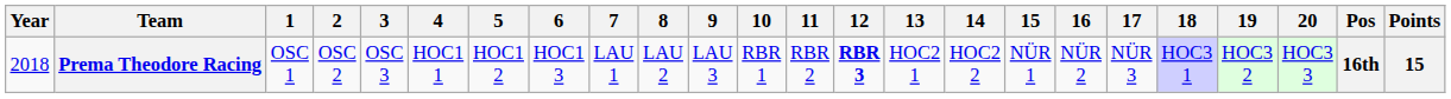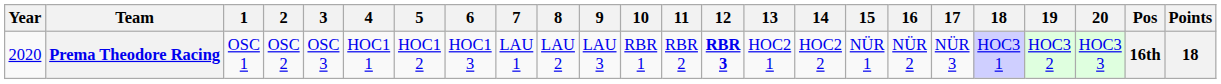 <table class="wikitable" style="text-align:center; font-size:85%">
 <tr>
 <th>Year</th>
 <th>Team</th>
 <th>1</th>
 <th>2</th>
 <th>3</th>
 <th>4</th>
 <th>5</th>
 <th>6</th>
 <th>7</th>
 <th>8</th>
 <th>9</th>
 <th>10</th>
 <th>11</th>
 <th>12</th>
 <th>13</th>
 <th>14</th>
 <th>15</th>
 <th>16</th>
 <th>17</th>
 <th>18</th>
 <th>19</th>
 <th>20</th>
 <th>Pos</th>
 <th>Points</th>
 </tr>
 <tr>
-<td><a href='#'>2018</a></td>
+<td><a href='#'>2020</a></td>
 <th nowrap><a href='#'>Prema Theodore Racing</a></th>
 <td style="background:#;"><a href='#'>OSC<br>1</a></td>
 <td style="background:#;"><a href='#'>OSC<br>2</a></td>
 <td style="background:#;"><a href='#'>OSC<br>3</a></td>
 <td style="background:#;"><a href='#'>HOC1<br>1</a></td>
 <td style="background:#;"><a href='#'>HOC1<br>2</a></td>
 <td style="background:#;"><a href='#'>HOC1<br>3</a></td>
 <td style="background:#;"><a href='#'>LAU<br>1</a></td>
 <td style="background:#;"><a href='#'>LAU<br>2</a></td>
 <td style="background:#;"><a href='#'>LAU<br>3</a></td>
 <td style="background:#;"><a href='#'>RBR<br>1</a></td>
 <td style="background:#;"><a href='#'>RBR<br>2</a></td>
 <td style="background:#;"><strong><a href='#'>RBR<br>3</a></strong></td>
 <td style="background:#;"><a href='#'>HOC2<br>1</a></td>
 <td style="background:#;"><a href='#'>HOC2<br>2</a></td>
 <td style="background:#;"><a href='#'>NÜR<br>1</a></td>
 <td style="background:#;"><a href='#'>NÜR<br>2</a></td>
 <td style="background:#;"><a href='#'>NÜR<br>3</a></td>
 <td style="background:#CFCFFF;"><a href='#'>HOC3<br>1</a><br></td>
 <td style="background:#DFFFDF;"><a href='#'>HOC3<br>2</a><br></td>
 <td style="background:#DFFFDF;"><a href='#'>HOC3<br>3</a><br></td>
 <th>16th</th>
-<th>15</th>
+<th>18</th>
 </tr>
 </table>
